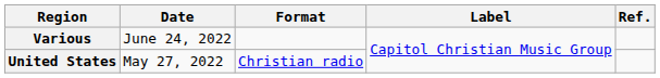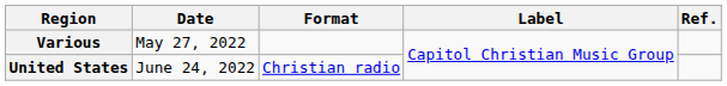 <table class="wikitable plainrowheaders">
 <tr>
 <th scope="col">Region</th>
 <th scope="col">Date</th>
 <th scope="col">Format</th>
 <th scope="col">Label</th>
 <th scope="col">Ref.</th>
 </tr>
 <tr>
 <th scope="row">Various</th>
-<td>June 24, 2022</td>
+<td>May 27, 2022</td>
 <td></td>
 <td rowspan="2"><a href='#'>Capitol Christian Music Group</a></td>
 <td></td>
 </tr>
 <tr>
 <th scope="row">United States</th>
-<td>May 27, 2022</td>
+<td>June 24, 2022</td>
 <td><a href='#'>Christian radio</a></td>
 <td></td>
 </tr>
 </table>
